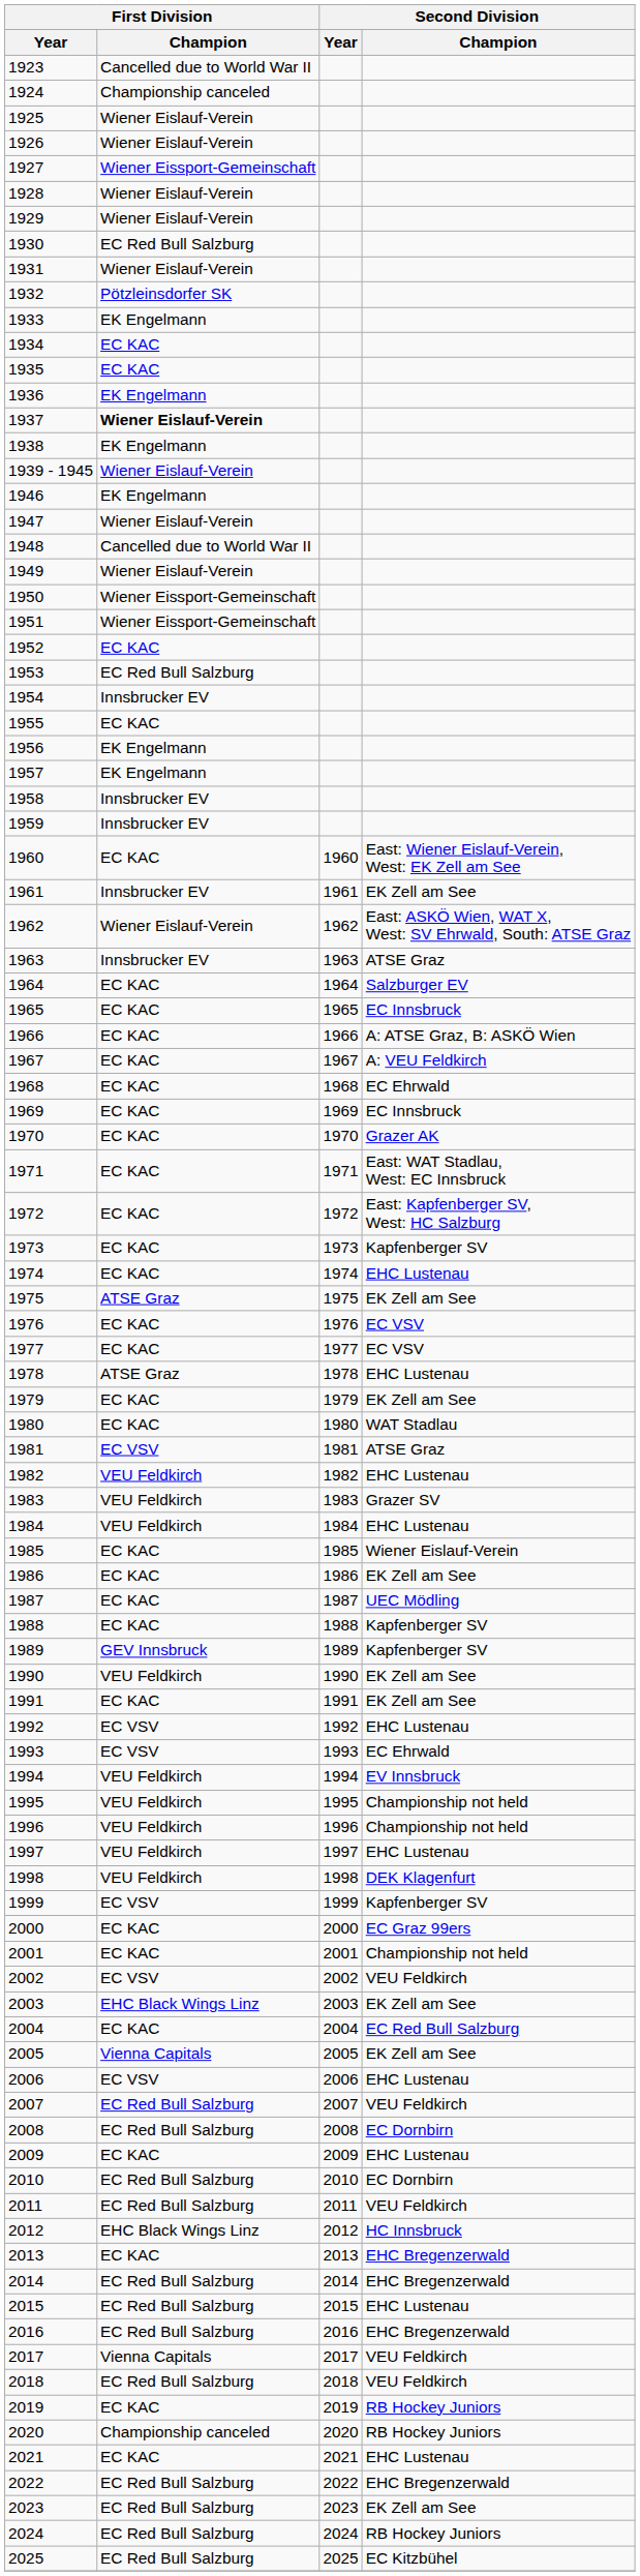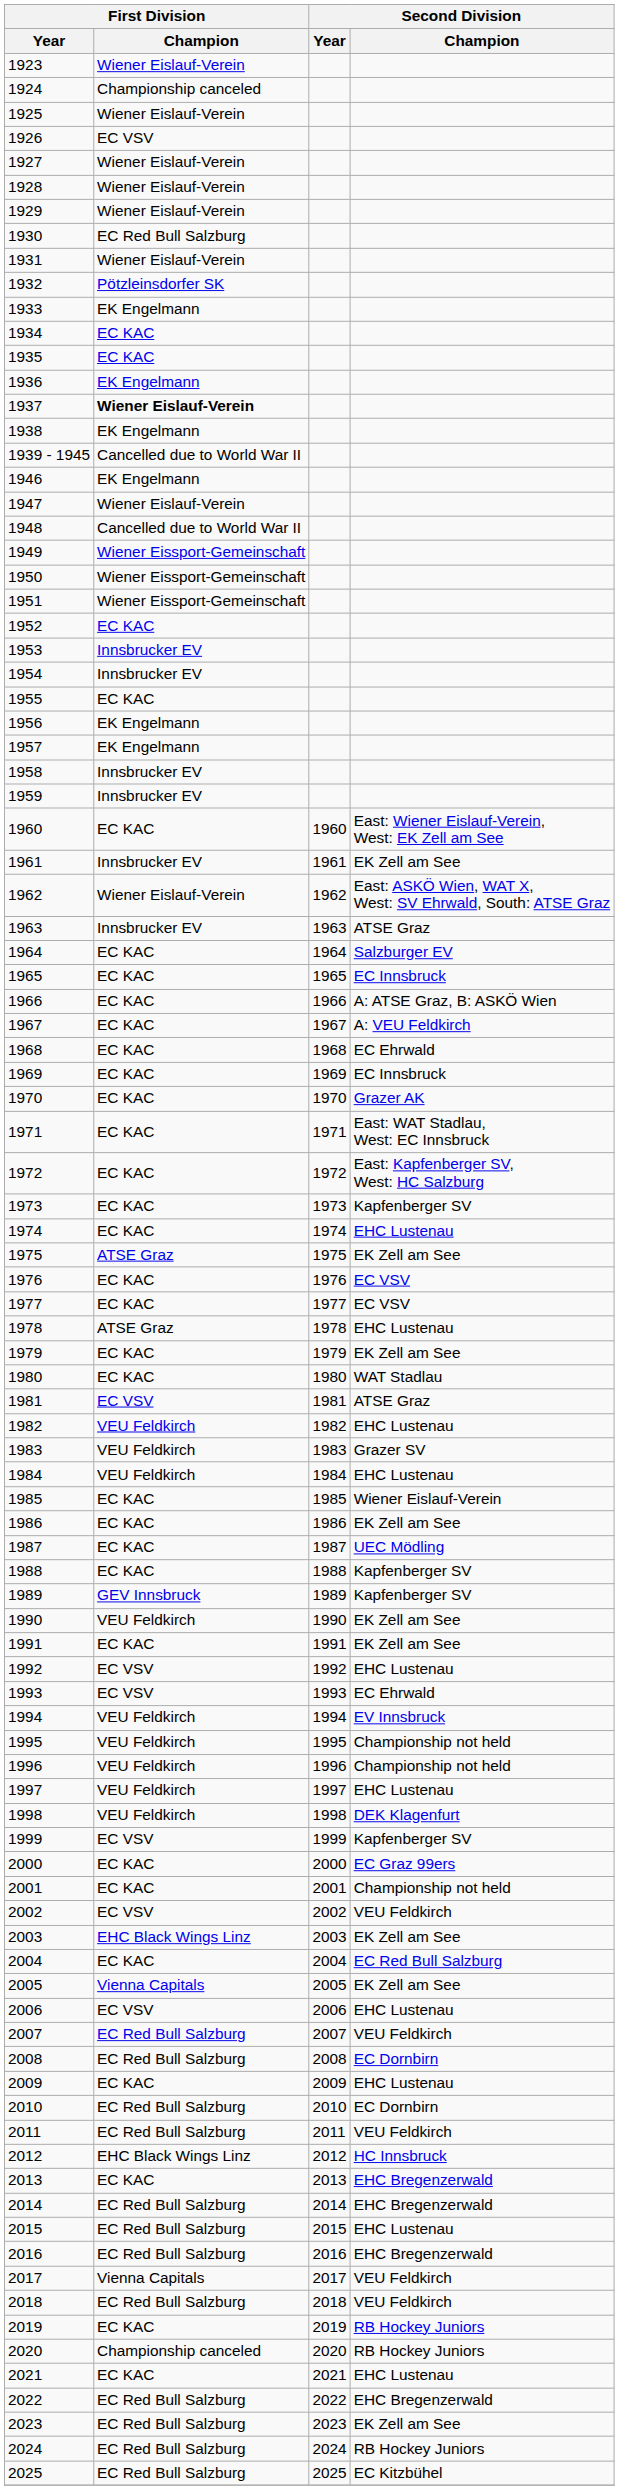 <table class="wikitable">
 <tr>
 <th colspan="2">First Division</th>
 <th colspan="2">Second Division</th>
 </tr>
 <tr>
 <th>Year</th>
 <th>Champion</th>
 <th>Year</th>
 <th>Champion</th>
 </tr>
 <tr>
 <td>1923</td>
-<td>Cancelled due to World War II</td>
+<td><a href='#'>Wiener Eislauf-Verein</a></td>
 <td></td>
 <td></td>
 </tr>
 <tr>
 <td>1924</td>
 <td>Championship canceled</td>
 <td></td>
 <td></td>
 </tr>
 <tr>
 <td>1925</td>
 <td>Wiener Eislauf-Verein</td>
 <td></td>
 <td></td>
 </tr>
 <tr>
 <td>1926</td>
-<td>Wiener Eislauf-Verein</td>
+<td>EC VSV</td>
 <td></td>
 <td></td>
 </tr>
 <tr>
 <td>1927</td>
-<td><a href='#'>Wiener Eissport-Gemeinschaft</a></td>
+<td>Wiener Eislauf-Verein</td>
 <td></td>
 <td></td>
 </tr>
 <tr>
 <td>1928</td>
 <td>Wiener Eislauf-Verein</td>
 <td></td>
 <td></td>
 </tr>
 <tr>
 <td>1929</td>
 <td>Wiener Eislauf-Verein</td>
 <td></td>
 <td></td>
 </tr>
 <tr>
 <td>1930</td>
 <td>EC Red Bull Salzburg</td>
 <td></td>
 <td></td>
 </tr>
 <tr>
 <td>1931</td>
 <td>Wiener Eislauf-Verein</td>
 <td></td>
 <td></td>
 </tr>
 <tr>
 <td>1932</td>
 <td><a href='#'>Pötzleinsdorfer SK</a></td>
 <td></td>
 <td></td>
 </tr>
 <tr>
 <td>1933</td>
 <td>EK Engelmann</td>
 <td></td>
 <td></td>
 </tr>
 <tr>
 <td>1934</td>
 <td><a href='#'>EC KAC</a></td>
 <td></td>
 <td></td>
 </tr>
 <tr>
 <td>1935</td>
 <td><a href='#'>EC KAC</a></td>
 <td></td>
 <td></td>
 </tr>
 <tr>
 <td>1936</td>
 <td><a href='#'>EK Engelmann</a></td>
 <td></td>
 <td></td>
 </tr>
 <tr>
 <td>1937</td>
 <td><strong>Wiener Eislauf-Verein</strong></td>
 <td></td>
 <td></td>
 </tr>
 <tr>
 <td>1938</td>
 <td>EK Engelmann</td>
 <td></td>
 <td></td>
 </tr>
 <tr>
 <td>1939 - 1945</td>
-<td><a href='#'>Wiener Eislauf-Verein</a></td>
+<td>Cancelled due to World War II</td>
 <td></td>
 <td></td>
 </tr>
 <tr>
 <td>1946</td>
 <td>EK Engelmann</td>
 <td></td>
 <td></td>
 </tr>
 <tr>
 <td>1947</td>
 <td>Wiener Eislauf-Verein</td>
 <td></td>
 <td></td>
 </tr>
 <tr>
 <td>1948</td>
 <td>Cancelled due to World War II</td>
 <td></td>
 <td></td>
 </tr>
 <tr>
 <td>1949</td>
-<td>Wiener Eislauf-Verein</td>
+<td><a href='#'>Wiener Eissport-Gemeinschaft</a></td>
 <td></td>
 <td></td>
 </tr>
 <tr>
 <td>1950</td>
 <td>Wiener Eissport-Gemeinschaft</td>
 <td></td>
 <td></td>
 </tr>
 <tr>
 <td>1951</td>
 <td>Wiener Eissport-Gemeinschaft</td>
 <td></td>
 <td></td>
 </tr>
 <tr>
 <td>1952</td>
 <td><a href='#'>EC KAC</a></td>
 <td></td>
 <td></td>
 </tr>
 <tr>
 <td>1953</td>
-<td>EC Red Bull Salzburg</td>
+<td><a href='#'>Innsbrucker EV</a></td>
 <td></td>
 <td></td>
 </tr>
 <tr>
 <td>1954</td>
 <td>Innsbrucker EV</td>
 <td></td>
 <td></td>
 </tr>
 <tr>
 <td>1955</td>
 <td>EC KAC</td>
 <td></td>
 <td></td>
 </tr>
 <tr>
 <td>1956</td>
 <td>EK Engelmann</td>
 <td></td>
 <td></td>
 </tr>
 <tr>
 <td>1957</td>
 <td>EK Engelmann</td>
 <td></td>
 <td></td>
 </tr>
 <tr>
 <td>1958</td>
 <td>Innsbrucker EV</td>
 <td></td>
 <td></td>
 </tr>
 <tr>
 <td>1959</td>
 <td>Innsbrucker EV</td>
 <td></td>
 <td></td>
 </tr>
 <tr>
 <td>1960</td>
 <td>EC KAC</td>
 <td>1960</td>
 <td>East: <a href='#'>Wiener Eislauf-Verein</a>,<br>West: <a href='#'>EK Zell am See</a></td>
 </tr>
 <tr>
 <td>1961</td>
 <td>Innsbrucker EV</td>
 <td>1961</td>
 <td>EK Zell am See</td>
 </tr>
 <tr>
 <td>1962</td>
 <td>Wiener Eislauf-Verein</td>
 <td>1962</td>
 <td>East: <a href='#'>ASKÖ Wien</a>, <a href='#'>WAT X</a>,<br>West: <a href='#'>SV Ehrwald</a>, South: <a href='#'>ATSE Graz</a></td>
 </tr>
 <tr>
 <td>1963</td>
 <td>Innsbrucker EV</td>
 <td>1963</td>
 <td>ATSE Graz</td>
 </tr>
 <tr>
 <td>1964</td>
 <td>EC KAC</td>
 <td>1964</td>
 <td><a href='#'>Salzburger EV</a></td>
 </tr>
 <tr>
 <td>1965</td>
 <td>EC KAC</td>
 <td>1965</td>
 <td><a href='#'>EC Innsbruck</a></td>
 </tr>
 <tr>
 <td>1966</td>
 <td>EC KAC</td>
 <td>1966</td>
 <td>A: ATSE Graz, B: ASKÖ Wien</td>
 </tr>
 <tr>
 <td>1967</td>
 <td>EC KAC</td>
 <td>1967</td>
 <td>A: <a href='#'>VEU Feldkirch</a></td>
 </tr>
 <tr>
 <td>1968</td>
 <td>EC KAC</td>
 <td>1968</td>
 <td>EC Ehrwald</td>
 </tr>
 <tr>
 <td>1969</td>
 <td>EC KAC</td>
 <td>1969</td>
 <td>EC Innsbruck</td>
 </tr>
 <tr>
 <td>1970</td>
 <td>EC KAC</td>
 <td>1970</td>
 <td><a href='#'>Grazer AK</a></td>
 </tr>
 <tr>
 <td>1971</td>
 <td>EC KAC</td>
 <td>1971</td>
 <td>East: WAT Stadlau,<br>West: EC Innsbruck</td>
 </tr>
 <tr>
 <td>1972</td>
 <td>EC KAC</td>
 <td>1972</td>
 <td>East: <a href='#'>Kapfenberger SV</a>,<br>West: <a href='#'>HC Salzburg</a></td>
 </tr>
 <tr>
 <td>1973</td>
 <td>EC KAC</td>
 <td>1973</td>
 <td>Kapfenberger SV</td>
 </tr>
 <tr>
 <td>1974</td>
 <td>EC KAC</td>
 <td>1974</td>
 <td><a href='#'>EHC Lustenau</a></td>
 </tr>
 <tr>
 <td>1975</td>
 <td><a href='#'>ATSE Graz</a></td>
 <td>1975</td>
 <td>EK Zell am See</td>
 </tr>
 <tr>
 <td>1976</td>
 <td>EC KAC</td>
 <td>1976</td>
 <td><a href='#'>EC VSV</a></td>
 </tr>
 <tr>
 <td>1977</td>
 <td>EC KAC</td>
 <td>1977</td>
 <td>EC VSV</td>
 </tr>
 <tr>
 <td>1978</td>
 <td>ATSE Graz</td>
 <td>1978</td>
 <td>EHC Lustenau</td>
 </tr>
 <tr>
 <td>1979</td>
 <td>EC KAC</td>
 <td>1979</td>
 <td>EK Zell am See</td>
 </tr>
 <tr>
 <td>1980</td>
 <td>EC KAC</td>
 <td>1980</td>
 <td>WAT Stadlau</td>
 </tr>
 <tr>
 <td>1981</td>
 <td><a href='#'>EC VSV</a></td>
 <td>1981</td>
 <td>ATSE Graz</td>
 </tr>
 <tr>
 <td>1982</td>
 <td><a href='#'>VEU Feldkirch</a></td>
 <td>1982</td>
 <td>EHC Lustenau</td>
 </tr>
 <tr>
 <td>1983</td>
 <td>VEU Feldkirch</td>
 <td>1983</td>
 <td>Grazer SV</td>
 </tr>
 <tr>
 <td>1984</td>
 <td>VEU Feldkirch</td>
 <td>1984</td>
 <td>EHC Lustenau</td>
 </tr>
 <tr>
 <td>1985</td>
 <td>EC KAC</td>
 <td>1985</td>
 <td>Wiener Eislauf-Verein</td>
 </tr>
 <tr>
 <td>1986</td>
 <td>EC KAC</td>
 <td>1986</td>
 <td>EK Zell am See</td>
 </tr>
 <tr>
 <td>1987</td>
 <td>EC KAC</td>
 <td>1987</td>
 <td><a href='#'>UEC Mödling</a></td>
 </tr>
 <tr>
 <td>1988</td>
 <td>EC KAC</td>
 <td>1988</td>
 <td>Kapfenberger SV</td>
 </tr>
 <tr>
 <td>1989</td>
 <td><a href='#'>GEV Innsbruck</a></td>
 <td>1989</td>
 <td>Kapfenberger SV</td>
 </tr>
 <tr>
 <td>1990</td>
 <td>VEU Feldkirch</td>
 <td>1990</td>
 <td>EK Zell am See</td>
 </tr>
 <tr>
 <td>1991</td>
 <td>EC KAC</td>
 <td>1991</td>
 <td>EK Zell am See</td>
 </tr>
 <tr>
 <td>1992</td>
 <td>EC VSV</td>
 <td>1992</td>
 <td>EHC Lustenau</td>
 </tr>
 <tr>
 <td>1993</td>
 <td>EC VSV</td>
 <td>1993</td>
 <td>EC Ehrwald</td>
 </tr>
 <tr>
 <td>1994</td>
 <td>VEU Feldkirch</td>
 <td>1994</td>
 <td><a href='#'>EV Innsbruck</a></td>
 </tr>
 <tr>
 <td>1995</td>
 <td>VEU Feldkirch</td>
 <td>1995</td>
 <td>Championship not held</td>
 </tr>
 <tr>
 <td>1996</td>
 <td>VEU Feldkirch</td>
 <td>1996</td>
 <td>Championship not held</td>
 </tr>
 <tr>
 <td>1997</td>
 <td>VEU Feldkirch</td>
 <td>1997</td>
 <td>EHC Lustenau</td>
 </tr>
 <tr>
 <td>1998</td>
 <td>VEU Feldkirch</td>
 <td>1998</td>
 <td><a href='#'>DEK Klagenfurt</a></td>
 </tr>
 <tr>
 <td>1999</td>
 <td>EC VSV</td>
 <td>1999</td>
 <td>Kapfenberger SV</td>
 </tr>
 <tr>
 <td>2000</td>
 <td>EC KAC</td>
 <td>2000</td>
 <td><a href='#'>EC Graz 99ers</a></td>
 </tr>
 <tr>
 <td>2001</td>
 <td>EC KAC</td>
 <td>2001</td>
 <td>Championship not held</td>
 </tr>
 <tr>
 <td>2002</td>
 <td>EC VSV</td>
 <td>2002</td>
 <td>VEU Feldkirch</td>
 </tr>
 <tr>
 <td>2003</td>
 <td><a href='#'>EHC Black Wings Linz</a></td>
 <td>2003</td>
 <td>EK Zell am See</td>
 </tr>
 <tr>
 <td>2004</td>
 <td>EC KAC</td>
 <td>2004</td>
 <td><a href='#'>EC Red Bull Salzburg</a></td>
 </tr>
 <tr>
 <td>2005</td>
 <td><a href='#'>Vienna Capitals</a></td>
 <td>2005</td>
 <td>EK Zell am See</td>
 </tr>
 <tr>
 <td>2006</td>
 <td>EC VSV</td>
 <td>2006</td>
 <td>EHC Lustenau</td>
 </tr>
 <tr>
 <td>2007</td>
 <td><a href='#'>EC Red Bull Salzburg</a></td>
 <td>2007</td>
 <td>VEU Feldkirch</td>
 </tr>
 <tr>
 <td>2008</td>
 <td>EC Red Bull Salzburg</td>
 <td>2008</td>
 <td><a href='#'>EC Dornbirn</a></td>
 </tr>
 <tr>
 <td>2009</td>
 <td>EC KAC</td>
 <td>2009</td>
 <td>EHC Lustenau</td>
 </tr>
 <tr>
 <td>2010</td>
 <td>EC Red Bull Salzburg</td>
 <td>2010</td>
 <td>EC Dornbirn</td>
 </tr>
 <tr>
 <td>2011</td>
 <td>EC Red Bull Salzburg</td>
 <td>2011</td>
 <td>VEU Feldkirch</td>
 </tr>
 <tr>
 <td>2012</td>
 <td>EHC Black Wings Linz</td>
 <td>2012</td>
 <td><a href='#'>HC Innsbruck</a></td>
 </tr>
 <tr>
 <td>2013</td>
 <td>EC KAC</td>
 <td>2013</td>
 <td><a href='#'>EHC Bregenzerwald</a></td>
 </tr>
 <tr>
 <td>2014</td>
 <td>EC Red Bull Salzburg</td>
 <td>2014</td>
 <td>EHC Bregenzerwald</td>
 </tr>
 <tr>
 <td>2015</td>
 <td>EC Red Bull Salzburg</td>
 <td>2015</td>
 <td>EHC Lustenau</td>
 </tr>
 <tr>
 <td>2016</td>
 <td>EC Red Bull Salzburg</td>
 <td>2016</td>
 <td>EHC Bregenzerwald</td>
 </tr>
 <tr>
 <td>2017</td>
 <td>Vienna Capitals</td>
 <td>2017</td>
 <td>VEU Feldkirch</td>
 </tr>
 <tr>
 <td>2018</td>
 <td>EC Red Bull Salzburg</td>
 <td>2018</td>
 <td>VEU Feldkirch</td>
 </tr>
 <tr>
 <td>2019</td>
 <td>EC KAC</td>
 <td>2019</td>
 <td><a href='#'>RB Hockey Juniors</a></td>
 </tr>
 <tr>
 <td>2020</td>
 <td>Championship canceled</td>
 <td>2020</td>
 <td>RB Hockey Juniors</td>
 </tr>
 <tr>
 <td>2021</td>
 <td>EC KAC</td>
 <td>2021</td>
 <td>EHC Lustenau</td>
 </tr>
 <tr>
 <td>2022</td>
 <td>EC Red Bull Salzburg</td>
 <td>2022</td>
 <td>EHC Bregenzerwald</td>
 </tr>
 <tr>
 <td>2023</td>
 <td>EC Red Bull Salzburg</td>
 <td>2023</td>
 <td>EK Zell am See</td>
 </tr>
 <tr>
 <td>2024</td>
 <td>EC Red Bull Salzburg</td>
 <td>2024</td>
 <td>RB Hockey Juniors</td>
 </tr>
 <tr>
 <td>2025</td>
 <td>EC Red Bull Salzburg</td>
 <td>2025</td>
 <td>EC Kitzbühel</td>
 </tr>
 <tr>
 </tr>
 </table>
